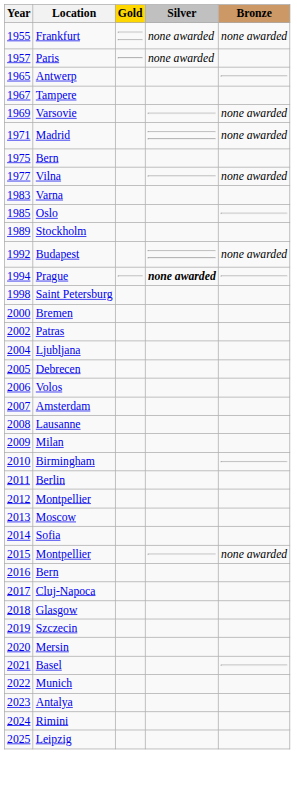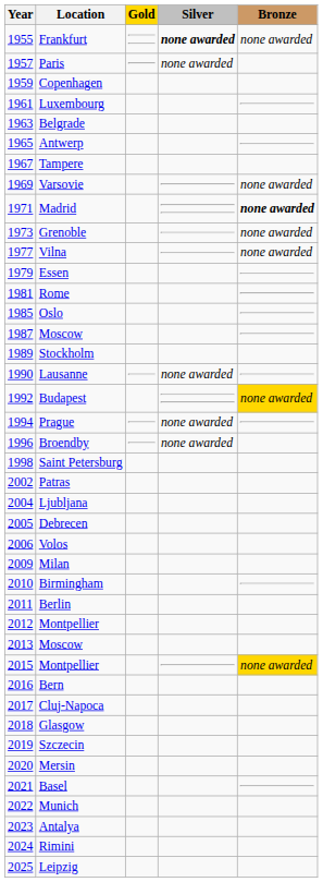 <table class="wikitable">
 <tr>
 <th>Year</th>
 <th>Location</th>
 <th style="background-color:gold;">Gold</th>
 <th style="background-color:silver;">Silver</th>
 <th style="background-color:#cc9966;">Bronze</th>
 </tr>
 <tr>
 <td><a href='#'>1955</a></td>
 <td> <a href='#'>Frankfurt</a></td>
 <td><hr><hr></td>
-<td><em>none awarded</em></td>
+<td><strong><em>none awarded</em></strong></td>
 <td><em>none awarded</em></td>
 </tr>
 <tr>
 <td><a href='#'>1957</a></td>
 <td> <a href='#'>Paris</a></td>
 <td><hr></td>
 <td><em>none awarded</em></td>
+<td></td>
+</tr>
+<tr>
+<td><a href='#'>1959</a></td>
+<td> <a href='#'>Copenhagen</a></td>
+<td></td>
+<td></td>
+<td></td>
+</tr>
+<tr>
+<td><a href='#'>1961</a></td>
+<td> <a href='#'>Luxembourg</a></td>
+<td></td>
+<td></td>
+<td><hr></td>
+</tr>
+<tr>
+<td><a href='#'>1963</a></td>
+<td> <a href='#'>Belgrade</a></td>
+<td></td>
+<td></td>
 <td></td>
 </tr>
 <tr>
 <td><a href='#'>1965</a></td>
 <td> <a href='#'>Antwerp</a></td>
 <td></td>
 <td></td>
 <td><hr></td>
 </tr>
 <tr>
 <td><a href='#'>1967</a></td>
 <td> <a href='#'>Tampere</a></td>
 <td></td>
 <td></td>
 <td></td>
 </tr>
 <tr>
 <td><a href='#'>1969</a></td>
 <td> <a href='#'>Varsovie</a></td>
 <td></td>
 <td><hr></td>
 <td><em>none awarded</em></td>
 </tr>
 <tr>
 <td><a href='#'>1971</a></td>
 <td> <a href='#'>Madrid</a></td>
 <td></td>
 <td><hr><hr></td>
-<td><em>none awarded</em></td>
+<td><strong><em>none awarded</em></strong></td>
 </tr>
 <tr>
-<td><a href='#'>1975</a></td>
-<td> <a href='#'>Bern</a></td>
+<td><a href='#'>1973</a></td>
+<td> <a href='#'>Grenoble</a></td>
 <td></td>
-<td></td>
-<td></td>
+<td><hr></td>
+<td><em>none awarded</em></td>
 </tr>
 <tr>
 <td><a href='#'>1977</a></td>
 <td> <a href='#'>Vilna</a></td>
 <td></td>
 <td><hr></td>
 <td><em>none awarded</em></td>
 </tr>
 <tr>
-<td><a href='#'>1983</a></td>
-<td> <a href='#'>Varna</a></td>
+<td><a href='#'>1979</a></td>
+<td> <a href='#'>Essen</a></td>
 <td></td>
 <td></td>
+<td><hr></td>
+</tr>
+<tr>
+<td><a href='#'>1981</a></td>
+<td> <a href='#'>Rome</a></td>
 <td></td>
+<td></td>
+<td><hr></td>
 </tr>
 <tr>
 <td><a href='#'>1985</a></td>
 <td> <a href='#'>Oslo</a></td>
+<td></td>
+<td></td>
+<td><hr></td>
+</tr>
+<tr>
+<td><a href='#'>1987</a></td>
+<td> <a href='#'>Moscow</a></td>
 <td></td>
 <td></td>
 <td><hr></td>
 </tr>
 <tr>
 <td><a href='#'>1989</a></td>
 <td> <a href='#'>Stockholm</a></td>
 <td></td>
 <td></td>
 <td></td>
 </tr>
 <tr>
+<td><a href='#'>1990</a></td>
+<td> <a href='#'>Lausanne</a></td>
+<td><hr></td>
+<td><em>none awarded</em></td>
+<td><hr></td>
+</tr>
+<tr>
 <td><a href='#'>1992</a></td>
 <td> <a href='#'>Budapest</a></td>
 <td></td>
 <td><hr><hr></td>
-<td><em>none awarded</em></td>
+<td style="background: gold;"><em>none awarded</em></td>
 </tr>
 <tr>
 <td><a href='#'>1994</a></td>
 <td> <a href='#'>Prague</a></td>
 <td><hr></td>
-<td><strong><em>none awarded</em></strong></td>
+<td><em>none awarded</em></td>
 <td><hr></td>
+</tr>
+<tr>
+<td><a href='#'>1996</a></td>
+<td> <a href='#'>Broendby</a></td>
+<td><hr></td>
+<td><em>none awarded</em></td>
+<td></td>
 </tr>
 <tr>
 <td><a href='#'>1998</a></td>
 <td> <a href='#'>Saint Petersburg</a></td>
-<td></td>
-<td></td>
-<td></td>
-</tr>
-<tr>
-<td><a href='#'>2000</a></td>
-<td> <a href='#'>Bremen</a></td>
 <td></td>
 <td></td>
 <td></td>
 </tr>
 <tr>
 <td><a href='#'>2002</a></td>
 <td> <a href='#'>Patras</a></td>
 <td></td>
 <td></td>
 <td></td>
 </tr>
 <tr>
 <td><a href='#'>2004</a></td>
 <td> <a href='#'>Ljubljana</a></td>
 <td></td>
 <td></td>
 <td></td>
 </tr>
 <tr>
 <td><a href='#'>2005</a></td>
 <td> <a href='#'>Debrecen</a></td>
 <td></td>
 <td></td>
 <td></td>
 </tr>
 <tr>
 <td><a href='#'>2006</a></td>
 <td> <a href='#'>Volos</a></td>
-<td></td>
-<td></td>
-<td></td>
-</tr>
-<tr>
-<td><a href='#'>2007</a></td>
-<td> <a href='#'>Amsterdam</a></td>
-<td></td>
-<td></td>
-<td></td>
-</tr>
-<tr>
-<td><a href='#'>2008</a></td>
-<td> <a href='#'>Lausanne</a></td>
 <td></td>
 <td></td>
 <td></td>
 </tr>
 <tr>
 <td><a href='#'>2009</a></td>
 <td> <a href='#'>Milan</a></td>
 <td></td>
 <td></td>
 <td></td>
 </tr>
 <tr>
 <td><a href='#'>2010</a></td>
 <td> <a href='#'>Birmingham</a></td>
 <td></td>
 <td></td>
 <td><hr></td>
 </tr>
 <tr>
 <td><a href='#'>2011</a></td>
 <td> <a href='#'>Berlin</a></td>
 <td></td>
 <td></td>
 <td></td>
 </tr>
 <tr>
 <td><a href='#'>2012</a></td>
 <td> <a href='#'>Montpellier</a></td>
 <td></td>
 <td></td>
 <td></td>
 </tr>
 <tr>
 <td><a href='#'>2013</a></td>
 <td> <a href='#'>Moscow</a></td>
 <td></td>
 <td></td>
 <td></td>
 </tr>
 <tr>
-<td><a href='#'>2014</a></td>
-<td> <a href='#'>Sofia</a></td>
-<td></td>
-<td></td>
-<td></td>
-</tr>
-<tr>
 <td><a href='#'>2015</a></td>
 <td> <a href='#'>Montpellier</a></td>
 <td></td>
 <td><hr></td>
-<td><em>none awarded</em></td>
+<td style="background: gold;"><em>none awarded</em></td>
 </tr>
 <tr>
 <td><a href='#'>2016</a></td>
 <td> <a href='#'>Bern</a></td>
 <td></td>
 <td></td>
 <td></td>
 </tr>
 <tr>
 <td><a href='#'>2017</a></td>
 <td> <a href='#'>Cluj-Napoca</a></td>
 <td></td>
 <td></td>
 <td></td>
 </tr>
 <tr>
 <td><a href='#'>2018</a></td>
 <td> <a href='#'>Glasgow</a></td>
 <td></td>
 <td></td>
 <td></td>
 </tr>
 <tr>
 <td><a href='#'>2019</a></td>
 <td> <a href='#'>Szczecin</a></td>
 <td></td>
 <td></td>
 <td></td>
 </tr>
 <tr>
 <td><a href='#'>2020</a></td>
 <td> <a href='#'>Mersin</a></td>
 <td></td>
 <td></td>
 <td></td>
 </tr>
 <tr>
 <td><a href='#'>2021</a></td>
 <td> <a href='#'>Basel</a></td>
 <td></td>
 <td></td>
 <td><hr></td>
 </tr>
 <tr>
 <td><a href='#'>2022</a></td>
 <td> <a href='#'>Munich</a></td>
 <td></td>
 <td></td>
 <td></td>
 </tr>
 <tr>
 <td><a href='#'>2023</a></td>
 <td> <a href='#'>Antalya</a></td>
 <td></td>
 <td></td>
 <td></td>
 </tr>
 <tr>
 <td><a href='#'>2024</a></td>
 <td> <a href='#'>Rimini</a></td>
 <td></td>
 <td></td>
 <td></td>
 </tr>
 <tr>
 <td><a href='#'>2025</a></td>
 <td> <a href='#'>Leipzig</a></td>
 <td></td>
 <td></td>
 <td></td>
 </tr>
 </table>
